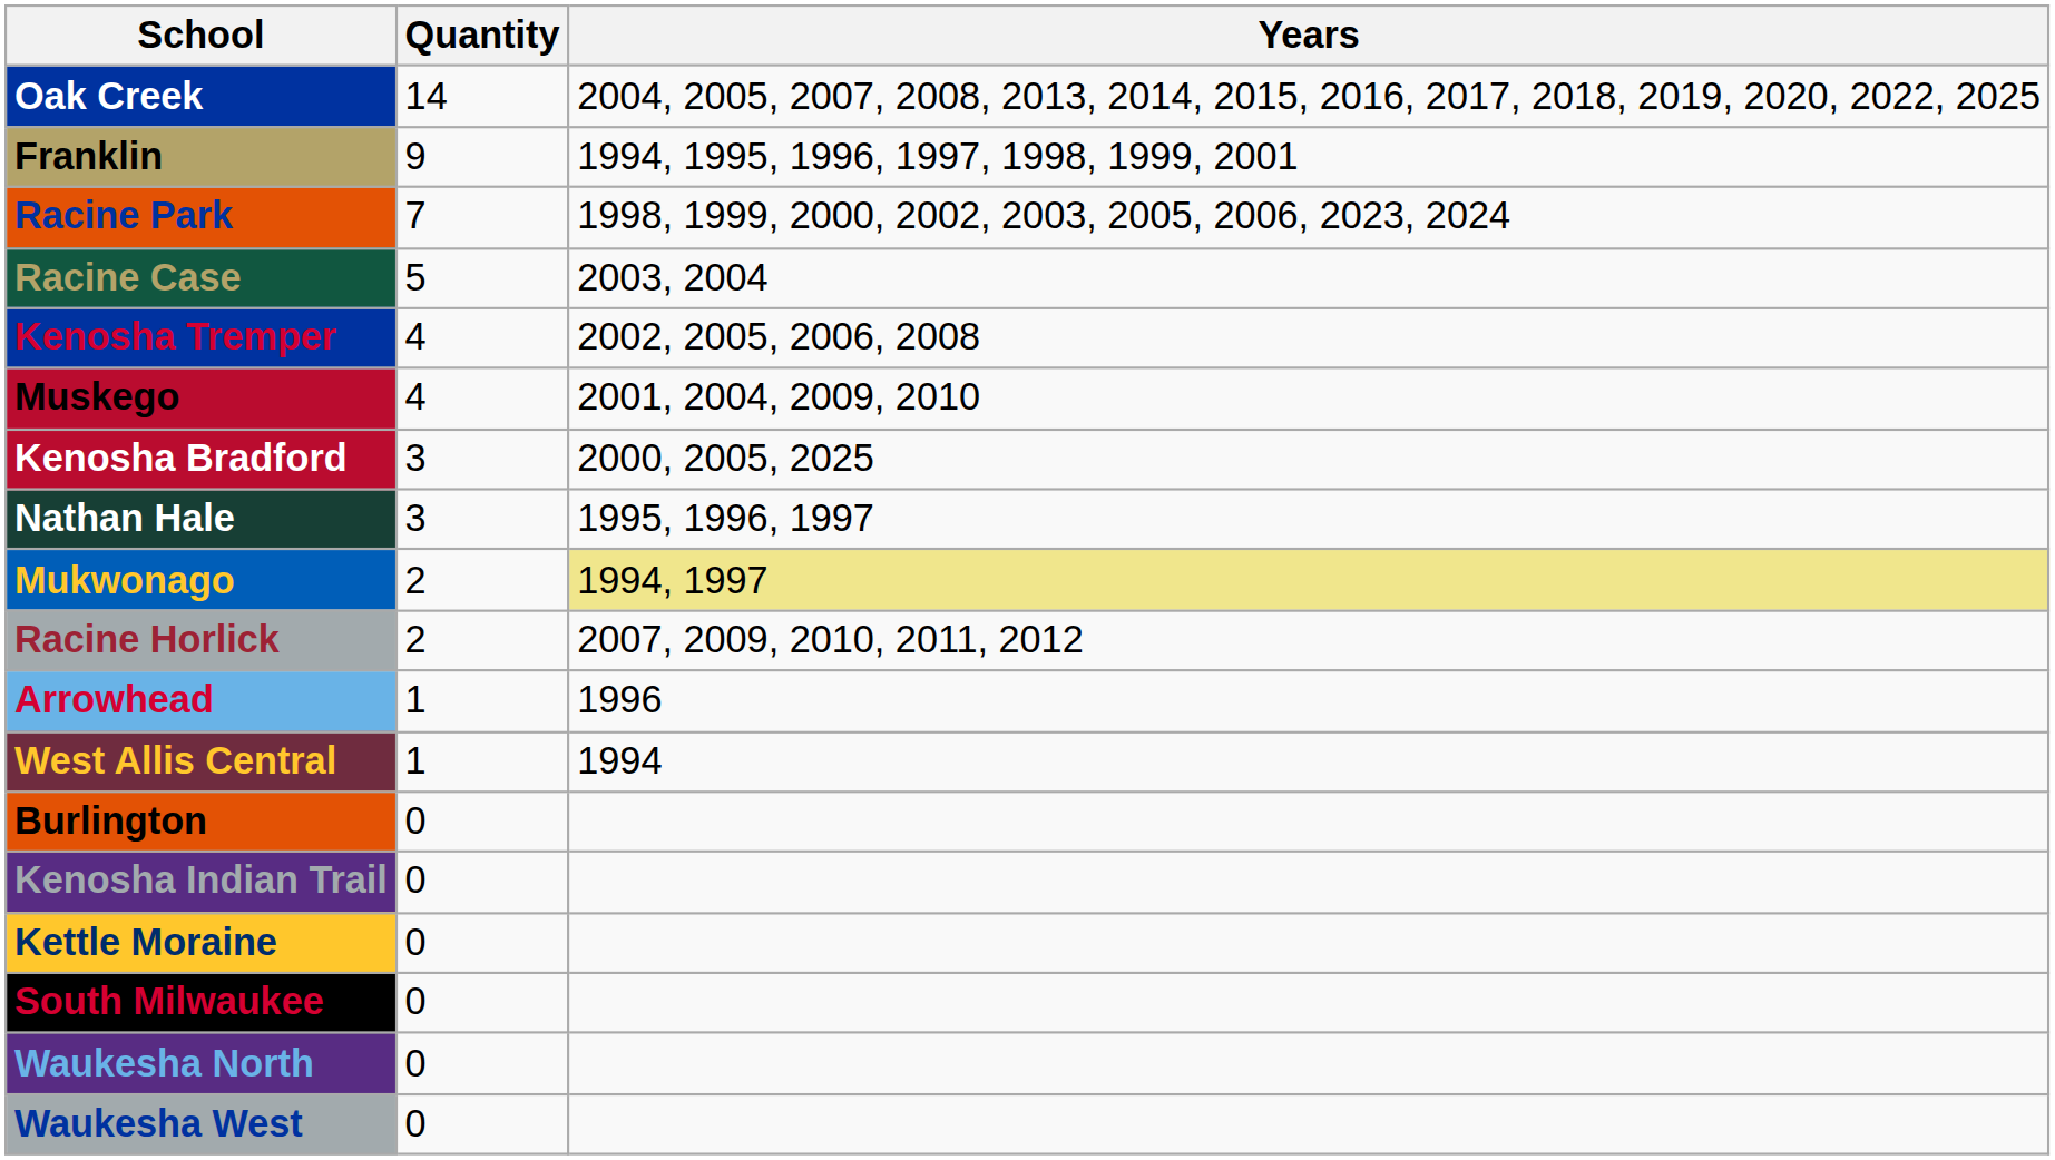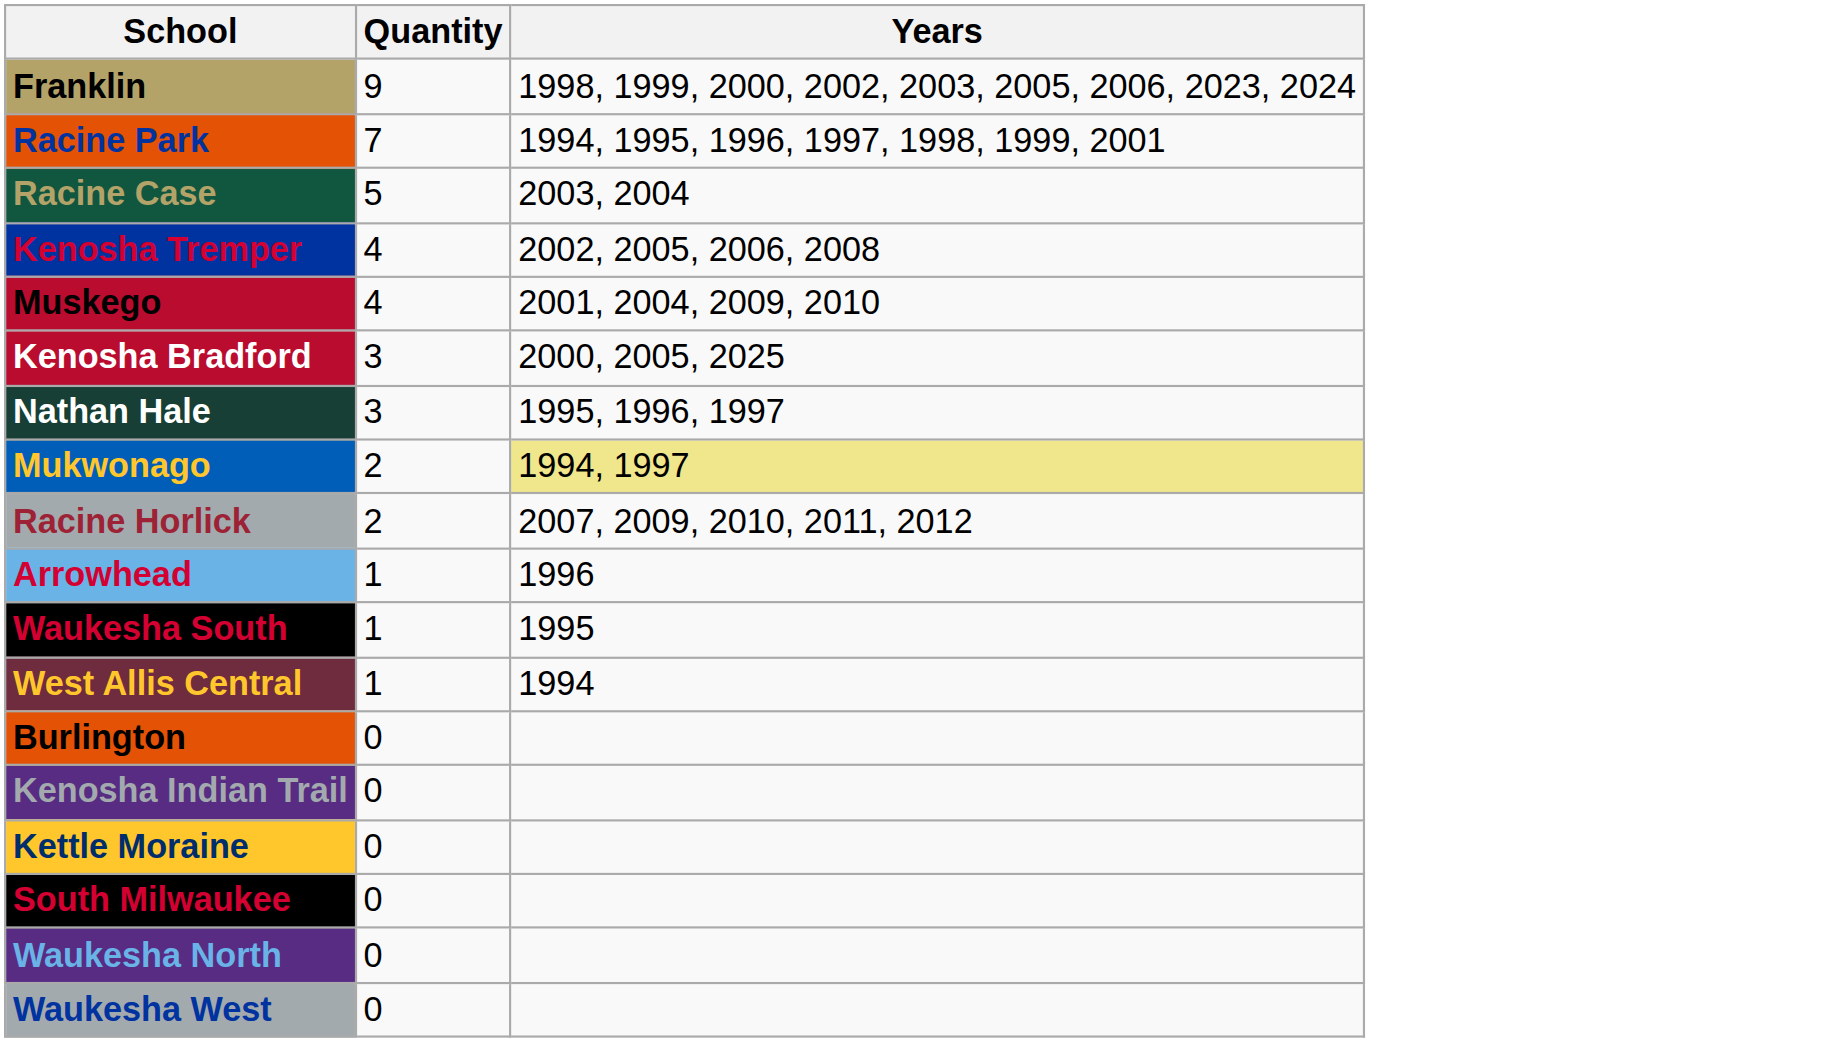 <table class="wikitable">
 <tr>
 <th>School</th>
 <th>Quantity</th>
 <th>Years</th>
 </tr>
 <tr>
-<td style="background: #0032a0; color: white"><strong>Oak Creek</strong></td>
-<td>14</td>
-<td>2004, 2005, 2007, 2008, 2013, 2014, 2015, 2016, 2017, 2018, 2019, 2020, 2022, 2025</td>
-</tr>
-<tr>
 <td style="background: #b3a369; color: black"><strong>Franklin</strong></td>
 <td>9</td>
-<td>1994, 1995, 1996, 1997, 1998, 1999, 2001</td>
+<td>1998, 1999, 2000, 2002, 2003, 2005, 2006, 2023, 2024</td>
 </tr>
 <tr>
 <td style="background: #e35205; color: #0032a0"><strong>Racine Park</strong></td>
 <td>7</td>
-<td>1998, 1999, 2000, 2002, 2003, 2005, 2006, 2023, 2024</td>
+<td>1994, 1995, 1996, 1997, 1998, 1999, 2001</td>
 </tr>
 <tr>
 <td style="background: #115740; color: #b3a369"><strong>Racine Case</strong></td>
 <td>5</td>
 <td>2003, 2004</td>
 </tr>
 <tr>
 <td style="background: #0032a0; color: #d50032"><strong>Kenosha Tremper</strong></td>
 <td>4</td>
 <td>2002, 2005, 2006, 2008</td>
 </tr>
 <tr>
 <td style="background: #ba0c2f; color: black"><strong>Muskego</strong></td>
 <td>4</td>
 <td>2001, 2004, 2009, 2010</td>
 </tr>
 <tr>
 <td style="background: #ba0c2f; color: white"><strong>Kenosha Bradford</strong></td>
 <td>3</td>
 <td>2000, 2005, 2025</td>
 </tr>
 <tr>
 <td style="background: #173f35; color: white"><strong>Nathan Hale</strong></td>
 <td>3</td>
 <td>1995, 1996, 1997</td>
 </tr>
 <tr>
 <td style="background: #005eb8; color: #ffc72c"><strong>Mukwonago</strong></td>
 <td>2</td>
 <td style="background: khaki;">1994, 1997</td>
 </tr>
 <tr>
 <td style="background: #a2aaad; color: #9d2235"><strong>Racine Horlick</strong></td>
 <td>2</td>
 <td>2007, 2009, 2010, 2011, 2012</td>
 </tr>
 <tr>
 <td style="background: #69b3e7; color: #d50032"><strong>Arrowhead</strong></td>
 <td>1</td>
 <td>1996</td>
 </tr>
 <tr>
+<td style="background: black; color: #d50032"><strong>Waukesha South</strong></td>
+<td>1</td>
+<td>1995</td>
+</tr>
+<tr>
 <td style="background: #6f2c3f; color: #ffc72c"><strong>West Allis Central</strong></td>
 <td>1</td>
 <td>1994</td>
 </tr>
 <tr>
 <td style="background: #e35205; color: black"><strong>Burlington</strong></td>
 <td>0</td>
 <td></td>
 </tr>
 <tr>
 <td style="background: #582c83; color: #a2aaad"><strong>Kenosha Indian Trail</strong></td>
 <td>0</td>
 <td></td>
 </tr>
 <tr>
 <td style="background: #ffc72c; color: #002d6c"><strong>Kettle Moraine</strong></td>
 <td>0</td>
 <td></td>
 </tr>
 <tr>
 <td style="background: black; color: #d50032"><strong>South Milwaukee</strong></td>
 <td>0</td>
 <td></td>
 </tr>
 <tr>
 <td style="background: #582c83; color: #69b3e7"><strong>Waukesha North</strong></td>
 <td>0</td>
 <td></td>
 </tr>
 <tr>
 <td style="background: #a2aaad; color: #0032a0"><strong>Waukesha West</strong></td>
 <td>0</td>
 <td></td>
 </tr>
 </table>
